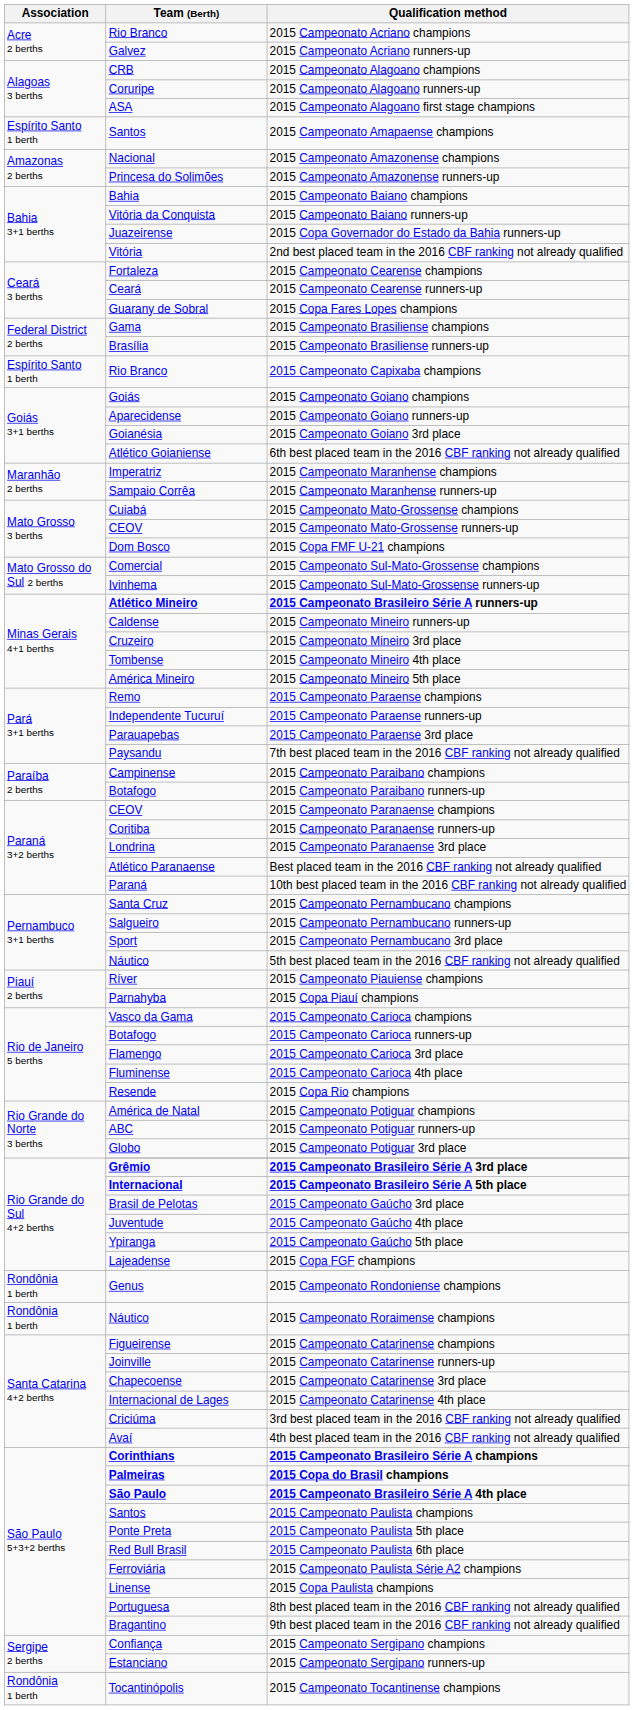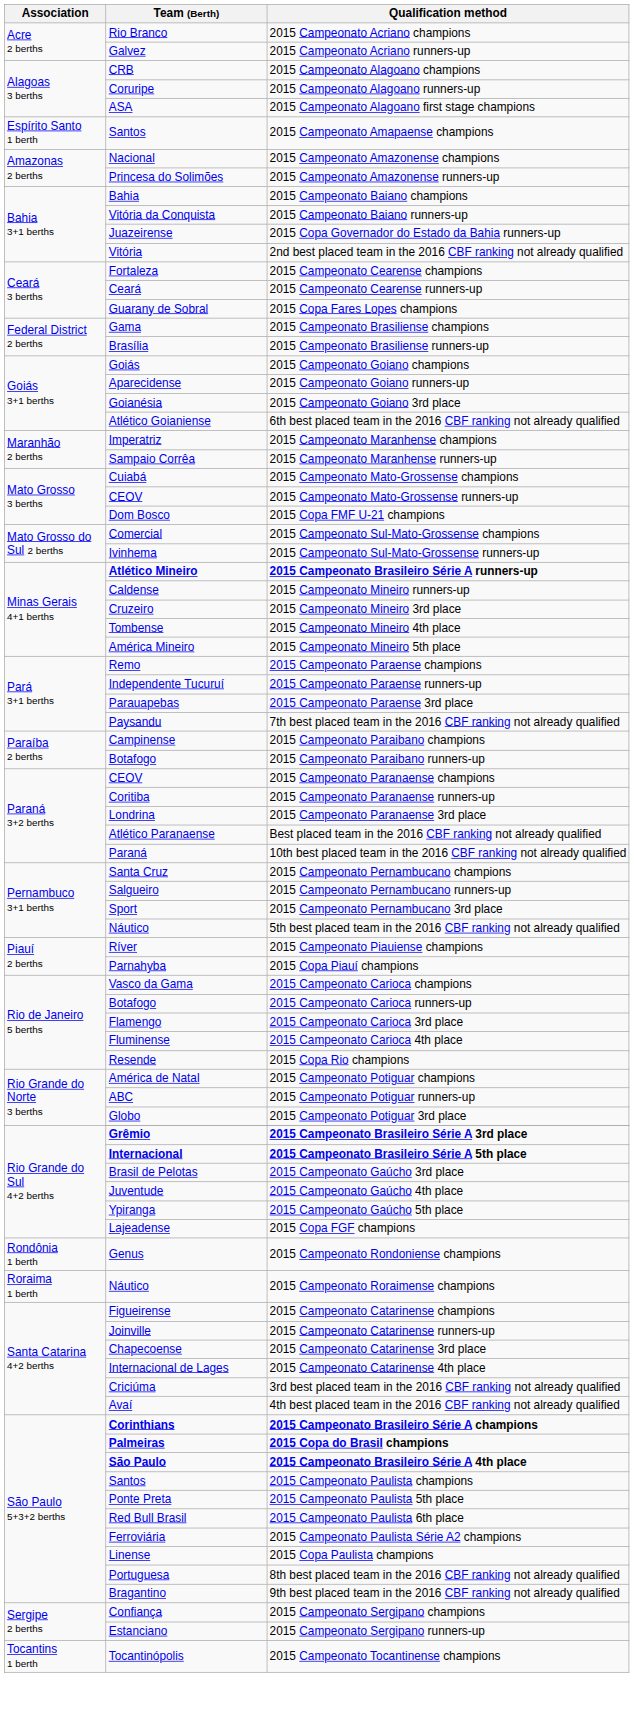 <table class="wikitable">
 <tr>
 <th width=130>Association</th>
 <th width=210>Team <small>(Berth)</small></th>
 <th>Qualification method</th>
 </tr>
 <tr>
 <td rowspan="2"> <a href='#'>Acre</a><br><small>2 berths</small></td>
 <td><a href='#'>Rio Branco</a></td>
 <td>2015 <a href='#'>Campeonato Acriano</a> champions</td>
 </tr>
 <tr>
 <td><a href='#'>Galvez</a></td>
 <td>2015 <a href='#'>Campeonato Acriano</a> runners-up</td>
 </tr>
 <tr>
 <td rowspan="3"> <a href='#'>Alagoas</a><br><small>3 berths</small></td>
 <td><a href='#'>CRB</a></td>
 <td>2015 <a href='#'>Campeonato Alagoano</a> champions</td>
 </tr>
 <tr>
 <td><a href='#'>Coruripe</a></td>
 <td>2015 <a href='#'>Campeonato Alagoano</a> runners-up</td>
 </tr>
 <tr>
 <td><a href='#'>ASA</a></td>
 <td>2015 <a href='#'>Campeonato Alagoano</a> first stage champions</td>
 </tr>
 <tr>
 <td> <a href='#'>Espírito Santo</a><br> <small>1 berth</small></td>
 <td><a href='#'>Santos</a></td>
 <td>2015 <a href='#'>Campeonato Amapaense</a> champions</td>
 </tr>
 <tr>
 <td rowspan="2"> <a href='#'>Amazonas</a><br><small>2 berths</small></td>
 <td><a href='#'>Nacional</a></td>
 <td>2015 <a href='#'>Campeonato Amazonense</a> champions</td>
 </tr>
 <tr>
 <td><a href='#'>Princesa do Solimões</a></td>
 <td>2015 <a href='#'>Campeonato Amazonense</a> runners-up</td>
 </tr>
 <tr>
 <td rowspan="4"> <a href='#'>Bahia</a><br><small>3+1 berths</small></td>
 <td><a href='#'>Bahia</a></td>
 <td>2015 <a href='#'>Campeonato Baiano</a> champions</td>
 </tr>
 <tr>
 <td><a href='#'>Vitória da Conquista</a></td>
 <td>2015 <a href='#'>Campeonato Baiano</a> runners-up</td>
 </tr>
 <tr>
 <td><a href='#'>Juazeirense</a></td>
 <td>2015 <a href='#'>Copa Governador do Estado da Bahia</a> runners-up</td>
 </tr>
 <tr>
 <td><a href='#'>Vitória</a></td>
 <td>2nd best placed team in the 2016 <a href='#'>CBF ranking</a> not already qualified</td>
 </tr>
 <tr>
 <td rowspan="3"> <a href='#'>Ceará</a><br><small>3 berths</small></td>
 <td><a href='#'>Fortaleza</a></td>
 <td>2015 <a href='#'>Campeonato Cearense</a> champions</td>
 </tr>
 <tr>
 <td><a href='#'>Ceará</a></td>
 <td>2015 <a href='#'>Campeonato Cearense</a> runners-up</td>
 </tr>
 <tr>
 <td><a href='#'>Guarany de Sobral</a></td>
 <td>2015 <a href='#'>Copa Fares Lopes</a> champions</td>
 </tr>
 <tr>
 <td rowspan="2"> <a href='#'>Federal District</a><br><small>2 berths</small></td>
 <td><a href='#'>Gama</a></td>
 <td>2015 <a href='#'>Campeonato Brasiliense</a> champions</td>
 </tr>
 <tr>
 <td><a href='#'>Brasília</a></td>
 <td>2015 <a href='#'>Campeonato Brasiliense</a> runners-up</td>
-</tr>
-<tr>
-<td> <a href='#'>Espírito Santo</a><br> <small>1 berth</small></td>
-<td><a href='#'>Rio Branco</a></td>
-<td><a href='#'>2015 Campeonato Capixaba</a> champions</td>
 </tr>
 <tr>
 <td rowspan="4"> <a href='#'>Goiás</a><br><small>3+1 berths</small></td>
 <td><a href='#'>Goiás</a></td>
 <td>2015 <a href='#'>Campeonato Goiano</a> champions</td>
 </tr>
 <tr>
 <td><a href='#'>Aparecidense</a></td>
 <td>2015 <a href='#'>Campeonato Goiano</a> runners-up</td>
 </tr>
 <tr>
 <td><a href='#'>Goianésia</a></td>
 <td>2015 <a href='#'>Campeonato Goiano</a> 3rd place</td>
 </tr>
 <tr>
 <td><a href='#'>Atlético Goianiense</a></td>
 <td>6th best placed team in the 2016 <a href='#'>CBF ranking</a> not already qualified</td>
 </tr>
 <tr>
 <td rowspan="2"> <a href='#'>Maranhão</a><br><small>2 berths</small></td>
 <td><a href='#'>Imperatriz</a></td>
 <td>2015 <a href='#'>Campeonato Maranhense</a> champions</td>
 </tr>
 <tr>
 <td><a href='#'>Sampaio Corrêa</a></td>
 <td>2015 <a href='#'>Campeonato Maranhense</a> runners-up</td>
 </tr>
 <tr>
 <td rowspan="3"> <a href='#'>Mato Grosso</a><br><small>3 berths</small></td>
 <td><a href='#'>Cuiabá</a></td>
 <td>2015 <a href='#'>Campeonato Mato-Grossense</a> champions</td>
 </tr>
 <tr>
 <td><a href='#'>CEOV</a></td>
 <td>2015 <a href='#'>Campeonato Mato-Grossense</a> runners-up</td>
 </tr>
 <tr>
 <td><a href='#'>Dom Bosco</a></td>
 <td>2015 <a href='#'> Copa FMF U-21</a> champions</td>
 </tr>
 <tr>
 <td rowspan="2"> <a href='#'>Mato Grosso do Sul</a> <small>2 berths</small></td>
 <td><a href='#'>Comercial</a></td>
 <td>2015 <a href='#'>Campeonato Sul-Mato-Grossense</a> champions</td>
 </tr>
 <tr>
 <td><a href='#'>Ivinhema</a></td>
 <td>2015 <a href='#'>Campeonato Sul-Mato-Grossense</a> runners-up</td>
 </tr>
 <tr>
 <td rowspan="5"> <a href='#'>Minas Gerais</a> <br> <small>4+1 berths</small></td>
 <td><strong><a href='#'>Atlético Mineiro</a></strong></td>
 <td><strong><a href='#'>2015 Campeonato Brasileiro Série A</a> runners-up</strong></td>
 </tr>
 <tr>
 <td><a href='#'>Caldense</a></td>
 <td>2015 <a href='#'>Campeonato Mineiro</a> runners-up</td>
 </tr>
 <tr>
 <td><a href='#'>Cruzeiro</a></td>
 <td>2015 <a href='#'>Campeonato Mineiro</a> 3rd place</td>
 </tr>
 <tr>
 <td><a href='#'>Tombense</a></td>
 <td>2015 <a href='#'>Campeonato Mineiro</a> 4th place</td>
 </tr>
 <tr>
 <td><a href='#'>América Mineiro</a></td>
 <td>2015 <a href='#'>Campeonato Mineiro</a> 5th place</td>
 </tr>
 <tr>
 <td rowspan="4"> <a href='#'>Pará</a><br><small>3+1 berths</small></td>
 <td><a href='#'>Remo</a></td>
 <td><a href='#'>2015 Campeonato Paraense</a> champions</td>
 </tr>
 <tr>
 <td><a href='#'>Independente Tucuruí</a></td>
 <td><a href='#'>2015 Campeonato Paraense</a> runners-up</td>
 </tr>
 <tr>
 <td><a href='#'>Parauapebas</a></td>
 <td><a href='#'>2015 Campeonato Paraense</a> 3rd place</td>
 </tr>
 <tr>
 <td><a href='#'>Paysandu</a></td>
 <td>7th best placed team in the 2016 <a href='#'>CBF ranking</a> not already qualified</td>
 </tr>
 <tr>
 <td rowspan="2"> <a href='#'>Paraíba</a><br><small>2 berths</small></td>
 <td><a href='#'>Campinense</a></td>
 <td>2015 <a href='#'>Campeonato Paraibano</a> champions</td>
 </tr>
 <tr>
 <td><a href='#'>Botafogo</a></td>
 <td>2015 <a href='#'>Campeonato Paraibano</a> runners-up</td>
 </tr>
 <tr>
 <td rowspan="5"> <a href='#'>Paraná</a><br><small>3+2 berths</small></td>
 <td><a href='#'>CEOV</a></td>
 <td>2015 <a href='#'>Campeonato Paranaense</a> champions</td>
 </tr>
 <tr>
 <td><a href='#'>Coritiba</a></td>
 <td>2015 <a href='#'>Campeonato Paranaense</a> runners-up</td>
 </tr>
 <tr>
 <td><a href='#'>Londrina</a></td>
 <td>2015 <a href='#'>Campeonato Paranaense</a> 3rd place</td>
 </tr>
 <tr>
 <td><a href='#'>Atlético Paranaense</a></td>
 <td>Best placed team in the 2016 <a href='#'>CBF ranking</a> not already qualified</td>
 </tr>
 <tr>
 <td><a href='#'>Paraná</a></td>
 <td>10th best placed team in the 2016 <a href='#'>CBF ranking</a> not already qualified</td>
 </tr>
 <tr>
 <td rowspan="4"> <a href='#'>Pernambuco</a><br><small>3+1 berths</small></td>
 <td><a href='#'>Santa Cruz</a></td>
 <td>2015 <a href='#'>Campeonato Pernambucano</a> champions</td>
 </tr>
 <tr>
 <td><a href='#'>Salgueiro</a></td>
 <td>2015 <a href='#'>Campeonato Pernambucano</a> runners-up</td>
 </tr>
 <tr>
 <td><a href='#'>Sport</a></td>
 <td>2015 <a href='#'>Campeonato Pernambucano</a> 3rd place</td>
 </tr>
 <tr>
 <td><a href='#'>Náutico</a></td>
 <td>5th best placed team in the 2016 <a href='#'>CBF ranking</a> not already qualified</td>
 </tr>
 <tr>
 <td rowspan="2"> <a href='#'>Piauí</a><br><small>2 berths</small></td>
 <td><a href='#'>Ríver</a></td>
 <td>2015 <a href='#'>Campeonato Piauiense</a> champions</td>
 </tr>
 <tr>
 <td><a href='#'>Parnahyba</a></td>
 <td>2015 <a href='#'>Copa Piauí</a> champions</td>
 </tr>
 <tr>
 <td rowspan="5"> <a href='#'>Rio de Janeiro</a><br><small>5 berths</small></td>
 <td><a href='#'>Vasco da Gama</a></td>
 <td><a href='#'>2015 Campeonato Carioca</a> champions</td>
 </tr>
 <tr>
 <td><a href='#'>Botafogo</a></td>
 <td><a href='#'>2015 Campeonato Carioca</a> runners-up</td>
 </tr>
 <tr>
 <td><a href='#'>Flamengo</a></td>
 <td><a href='#'>2015 Campeonato Carioca</a> 3rd place</td>
 </tr>
 <tr>
 <td><a href='#'>Fluminense</a></td>
 <td><a href='#'>2015 Campeonato Carioca</a> 4th place</td>
 </tr>
 <tr>
 <td><a href='#'>Resende</a></td>
 <td>2015 <a href='#'>Copa Rio</a> champions</td>
 </tr>
 <tr>
 <td rowspan="3"> <a href='#'>Rio Grande do Norte</a><br><small>3 berths</small></td>
 <td><a href='#'>América de Natal</a></td>
 <td>2015 <a href='#'>Campeonato Potiguar</a> champions</td>
 </tr>
 <tr>
 <td><a href='#'>ABC</a></td>
 <td>2015 <a href='#'>Campeonato Potiguar</a> runners-up</td>
 </tr>
 <tr>
 <td><a href='#'>Globo</a></td>
 <td>2015 <a href='#'>Campeonato Potiguar</a> 3rd place</td>
 </tr>
 <tr>
 <td rowspan="7"> <a href='#'>Rio Grande do Sul</a><br><small>4+2 berths</small></td>
 </tr>
 <tr>
 <td><strong><a href='#'>Grêmio</a></strong></td>
 <td><strong><a href='#'>2015 Campeonato Brasileiro Série A</a> 3rd place</strong></td>
 </tr>
 <tr>
 <td><strong><a href='#'>Internacional</a></strong></td>
 <td><strong><a href='#'>2015 Campeonato Brasileiro Série A</a> 5th place</strong></td>
 </tr>
 <tr>
 <td><a href='#'>Brasil de Pelotas</a></td>
 <td><a href='#'>2015 Campeonato Gaúcho</a> 3rd place</td>
 </tr>
 <tr>
 <td><a href='#'>Juventude</a></td>
 <td><a href='#'>2015 Campeonato Gaúcho</a> 4th place</td>
 </tr>
 <tr>
 <td><a href='#'>Ypiranga</a></td>
 <td><a href='#'>2015 Campeonato Gaúcho</a> 5th place</td>
 </tr>
 <tr>
 <td><a href='#'>Lajeadense</a></td>
 <td>2015 <a href='#'>Copa FGF</a> champions</td>
 </tr>
 <tr>
 <td> <a href='#'>Rondônia</a><br><small>1 berth</small></td>
 <td><a href='#'>Genus</a></td>
 <td>2015 <a href='#'>Campeonato Rondoniense</a> champions</td>
 </tr>
 <tr>
-<td> <a href='#'>Rondônia</a><br><small>1 berth</small></td>
+<td> <a href='#'>Roraima</a><br><small>1 berth</small></td>
 <td><a href='#'>Náutico</a></td>
 <td>2015 <a href='#'>Campeonato Roraimense</a> champions</td>
 </tr>
 <tr>
 <td rowspan="6"> <a href='#'>Santa Catarina</a> <br><small>4+2 berths</small></td>
 <td><a href='#'>Figueirense</a></td>
 <td>2015 <a href='#'>Campeonato Catarinense</a> champions</td>
 </tr>
 <tr>
 <td><a href='#'>Joinville</a></td>
 <td>2015 <a href='#'>Campeonato Catarinense</a> runners-up</td>
 </tr>
 <tr>
 <td><a href='#'>Chapecoense</a></td>
 <td>2015 <a href='#'>Campeonato Catarinense</a> 3rd place</td>
 </tr>
 <tr>
 <td><a href='#'>Internacional de Lages</a></td>
 <td>2015 <a href='#'>Campeonato Catarinense</a> 4th place</td>
 </tr>
 <tr>
 <td><a href='#'>Criciúma</a></td>
 <td>3rd best placed team in the 2016 <a href='#'>CBF ranking</a> not already qualified</td>
 </tr>
 <tr>
 <td><a href='#'>Avaí</a></td>
 <td>4th best placed team in the 2016 <a href='#'>CBF ranking</a> not already qualified</td>
 </tr>
 <tr>
 <td rowspan="10"> <a href='#'>São Paulo</a> <br><small>5+3+2 berths</small></td>
 <td><strong><a href='#'>Corinthians</a></strong></td>
 <td><strong><a href='#'>2015 Campeonato Brasileiro Série A</a> champions</strong></td>
 </tr>
 <tr>
 <td><strong><a href='#'>Palmeiras</a></strong></td>
 <td><strong><a href='#'>2015 Copa do Brasil</a> champions</strong></td>
 </tr>
 <tr>
 <td><strong><a href='#'>São Paulo</a></strong></td>
 <td><strong><a href='#'>2015 Campeonato Brasileiro Série A</a> 4th place</strong></td>
 </tr>
 <tr>
 <td><a href='#'>Santos</a></td>
 <td><a href='#'>2015 Campeonato Paulista</a> champions</td>
 </tr>
 <tr>
 <td><a href='#'>Ponte Preta</a></td>
 <td><a href='#'>2015 Campeonato Paulista</a> 5th place</td>
 </tr>
 <tr>
 <td><a href='#'>Red Bull Brasil</a></td>
 <td><a href='#'>2015 Campeonato Paulista</a> 6th place</td>
 </tr>
 <tr>
 <td><a href='#'>Ferroviária</a></td>
 <td>2015 <a href='#'>Campeonato Paulista Série A2</a> champions</td>
 </tr>
 <tr>
 <td><a href='#'>Linense</a></td>
 <td>2015 <a href='#'>Copa Paulista</a> champions</td>
 </tr>
 <tr>
 <td><a href='#'>Portuguesa</a></td>
 <td>8th best placed team in the 2016 <a href='#'>CBF ranking</a> not already qualified</td>
 </tr>
 <tr>
 <td><a href='#'>Bragantino</a></td>
 <td>9th best placed team in the 2016 <a href='#'>CBF ranking</a> not already qualified</td>
 </tr>
 <tr>
 <td rowspan="2"> <a href='#'>Sergipe</a><br><small>2 berths</small></td>
 <td><a href='#'>Confiança</a></td>
 <td>2015 <a href='#'>Campeonato Sergipano</a> champions</td>
 </tr>
 <tr>
 <td><a href='#'>Estanciano</a></td>
 <td>2015 <a href='#'>Campeonato Sergipano</a> runners-up</td>
 </tr>
 <tr>
-<td> <a href='#'>Rondônia</a><br><small>1 berth</small></td>
+<td> <a href='#'>Tocantins</a><br><small>1 berth</small></td>
 <td><a href='#'>Tocantinópolis</a></td>
 <td>2015 <a href='#'>Campeonato Tocantinense</a> champions</td>
 </tr>
 </table>
